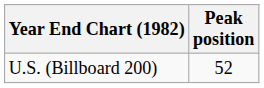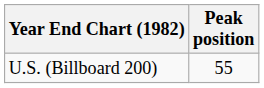 <table class="wikitable">
 <tr>
 <th>Year End Chart (1982)</th>
 <th>Peak<br>position</th>
 </tr>
 <tr>
 <td>U.S. (Billboard 200)</td>
-<td align="center">52</td>
+<td align="center">55</td>
 </tr>
 </table>
